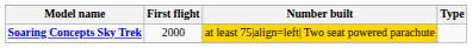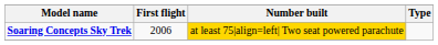 <table class="wikitable" align=center style="font-size:90%;">
 <tr>
 </tr>
 <tr style="background:#efefef;">
 <th>Model name</th>
 <th>First flight</th>
 <th>Number built</th>
 <th>Type</th>
 </tr>
 <tr>
 <td align=left><strong><a href='#'>Soaring Concepts Sky Trek</a></strong></td>
-<td align=center>2000</td>
+<td align=center>2006</td>
 <td align=center style="background: gold;">at least 75|align=left| Two seat powered parachute</td>
 </tr>
 <tr>
 </tr>
 </table>
